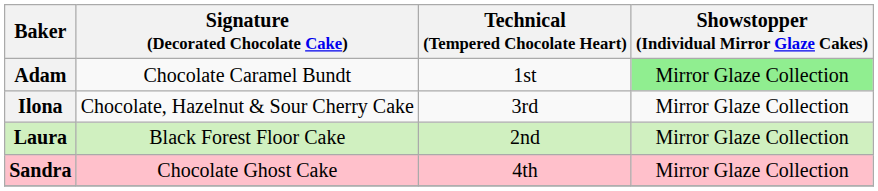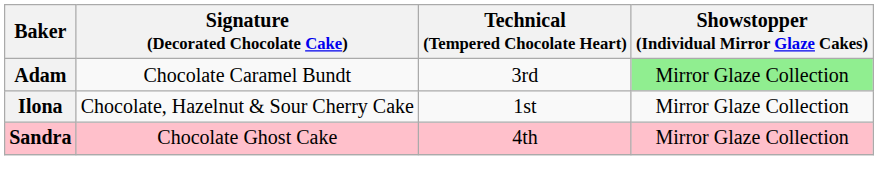 <table class="wikitable sortable" style="text-align:center">
 <tr>
 <th>Baker</th>
 <th class="unsortable">Signature<br><small>(Decorated Chocolate <a href='#'>Cake</a>)</small></th>
 <th>Technical<br><small>(Tempered Chocolate Heart)</small></th>
 <th class="unsortable">Showstopper<br><small>(Individual Mirror <a href='#'>Glaze</a> Cakes)</small></th>
 </tr>
 <tr>
 <th>Adam</th>
 <td>Chocolate Caramel Bundt</td>
-<td>1st</td>
+<td>3rd</td>
 <td style="background: lightgreen;">Mirror Glaze Collection</td>
 </tr>
 <tr>
 <th>Ilona</th>
 <td>Chocolate, Hazelnut & Sour Cherry Cake</td>
-<td>3rd</td>
-<td>Mirror Glaze Collection</td>
-</tr>
-<tr style="background:#d0f0c0;">
-<th style="background:#d0f0c0;">Laura</th>
-<td>Black Forest Floor Cake</td>
-<td>2nd</td>
+<td>1st</td>
 <td>Mirror Glaze Collection</td>
 </tr>
 <tr style="background:Pink;">
 <th style="background:Pink;">Sandra</th>
 <td>Chocolate Ghost Cake</td>
 <td>4th</td>
 <td>Mirror Glaze Collection</td>
 </tr>
 <tr>
 </tr>
 </table>
